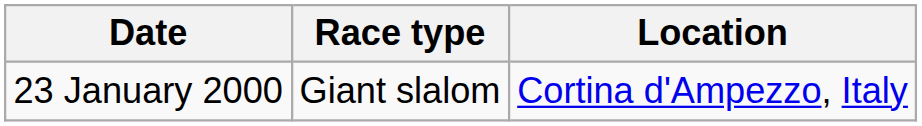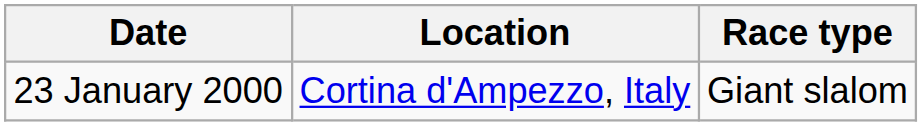 <table class="wikitable">
 <tr>
 <th>Date</th>
+<th>Location</th>
 <th>Race type</th>
-<th>Location</th>
 </tr>
 <tr>
 <td>23 January 2000</td>
+<td><a href='#'>Cortina d'Ampezzo</a>, <a href='#'>Italy</a></td>
 <td>Giant slalom</td>
-<td><a href='#'>Cortina d'Ampezzo</a>, <a href='#'>Italy</a></td>
 </tr>
 </table>
